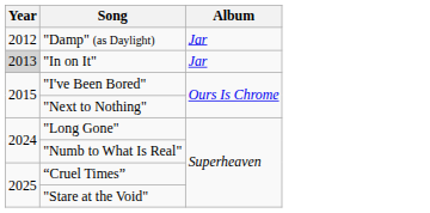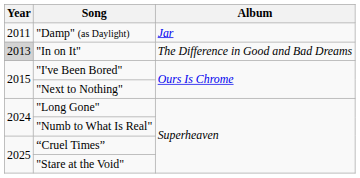 <table class="wikitable">
 <tr>
 <th>Year</th>
 <th>Song</th>
 <th>Album</th>
 </tr>
 <tr>
-<td>2012</td>
+<td>2011</td>
 <td>"Damp" <small>(as Daylight)</small></td>
 <td><em><a href='#'>Jar</a></em></td>
 </tr>
 <tr>
 <td style="background: lightgrey;">2013</td>
 <td>"In on It"</td>
-<td><em><a href='#'>Jar</a></em></td>
+<td><em>The Difference in Good and Bad Dreams</em></td>
 </tr>
 <tr>
 <td rowspan="2">2015</td>
 <td>"I've Been Bored"</td>
 <td rowspan="2"><em><a href='#'>Ours Is Chrome</a></em></td>
 </tr>
 <tr>
 <td>"Next to Nothing"</td>
 </tr>
 <tr>
 <td rowspan="2">2024</td>
 <td>"Long Gone"</td>
 <td rowspan="4"><em>Superheaven</em></td>
 </tr>
 <tr>
 <td>"Numb to What Is Real"</td>
 </tr>
 <tr>
 <td rowspan="2">2025</td>
 <td>“Cruel Times”</td>
 </tr>
 <tr>
 <td>"Stare at the Void"</td>
 </tr>
 </table>
